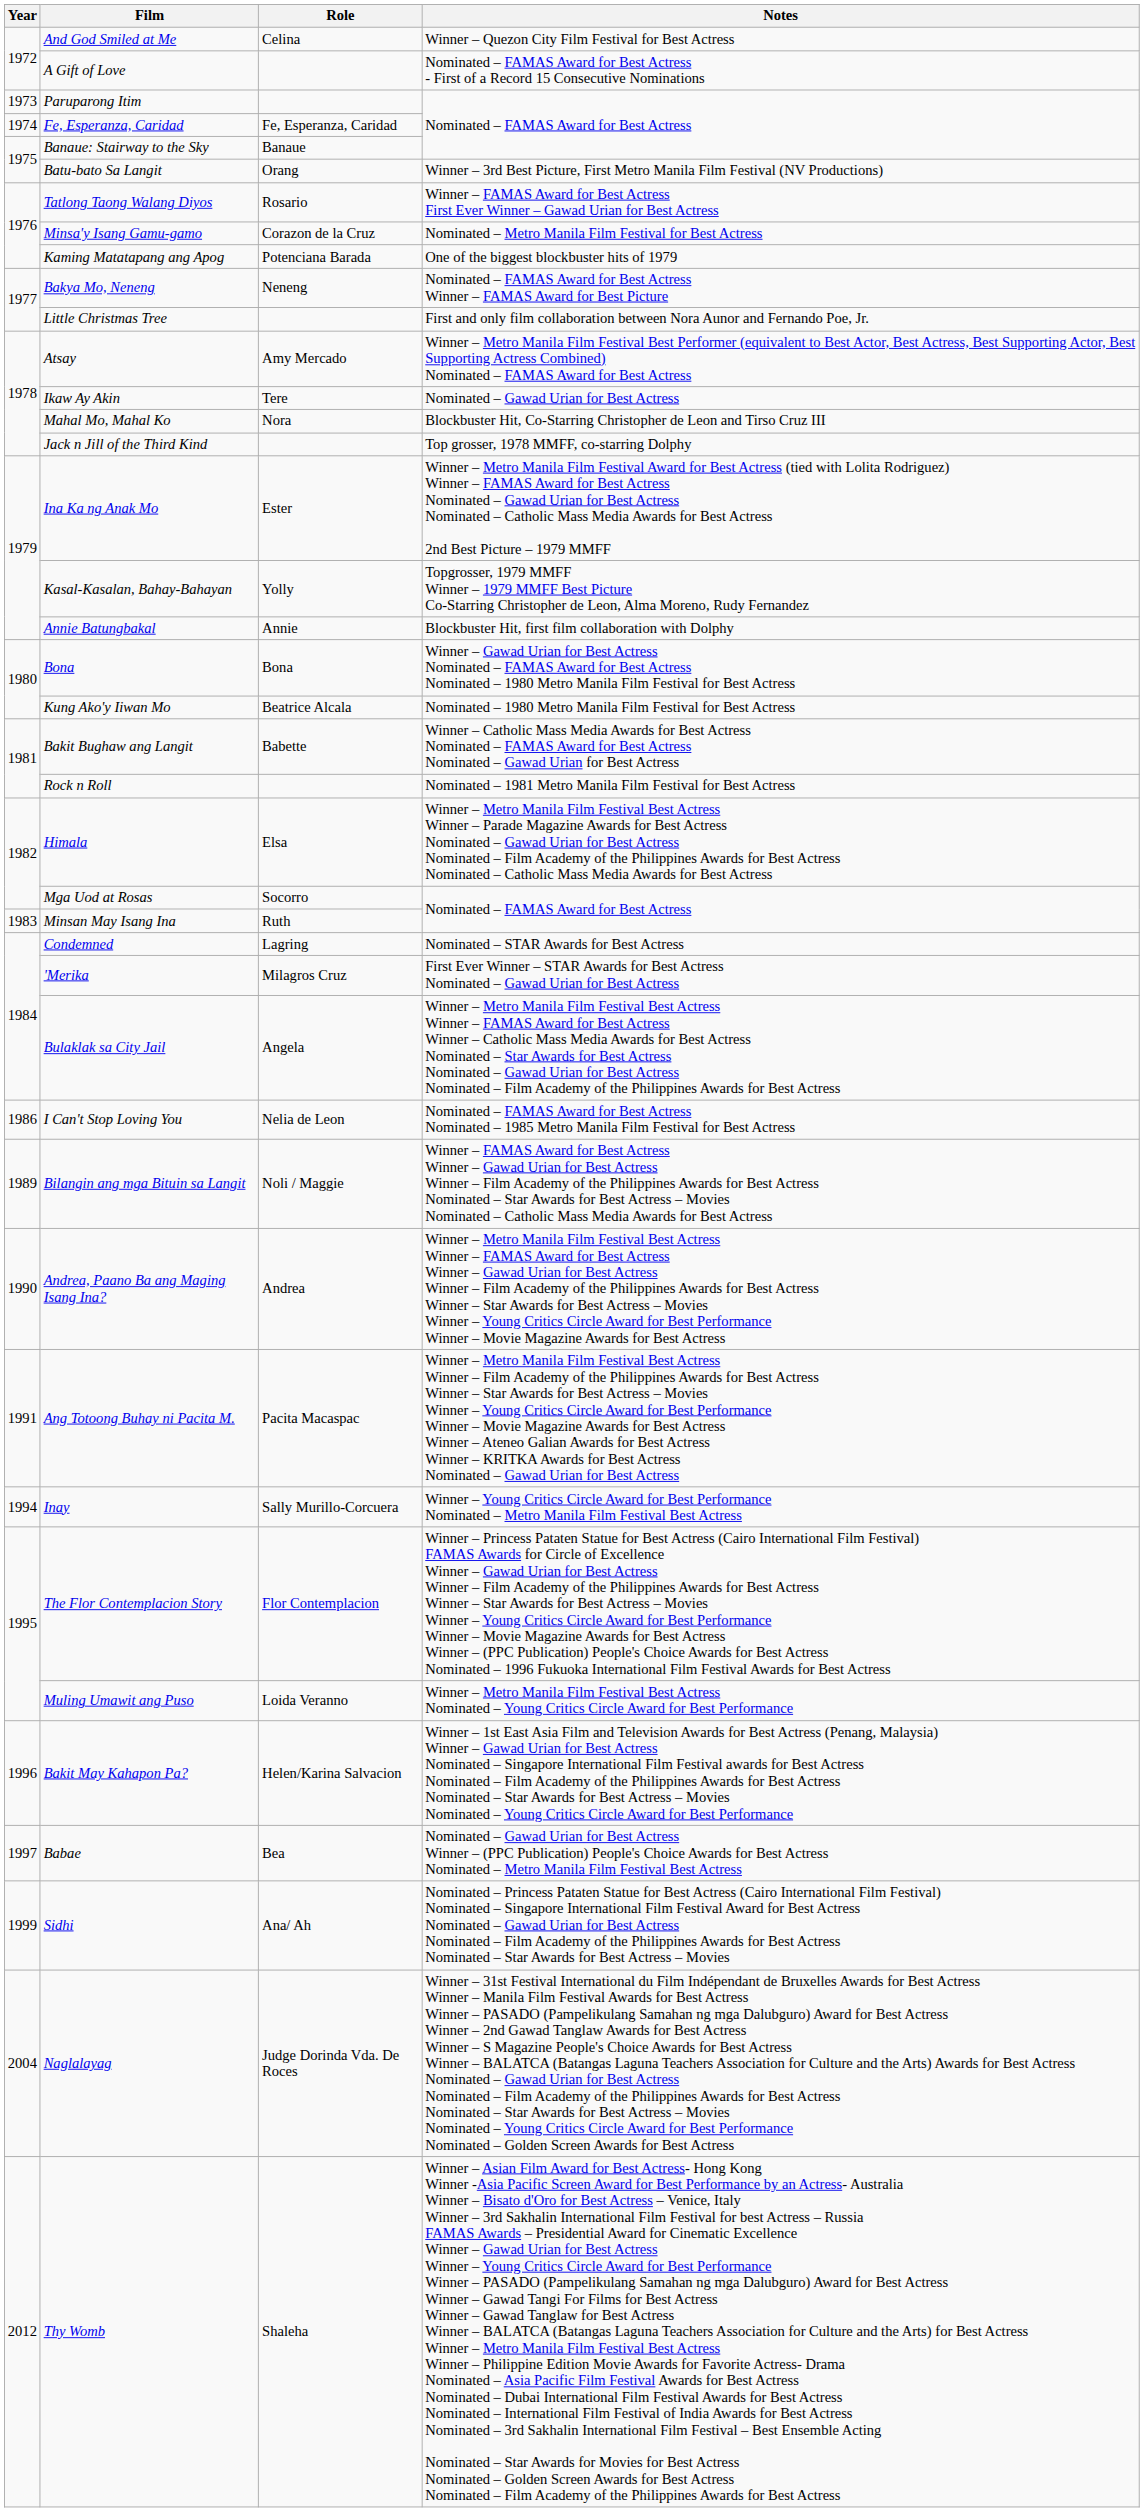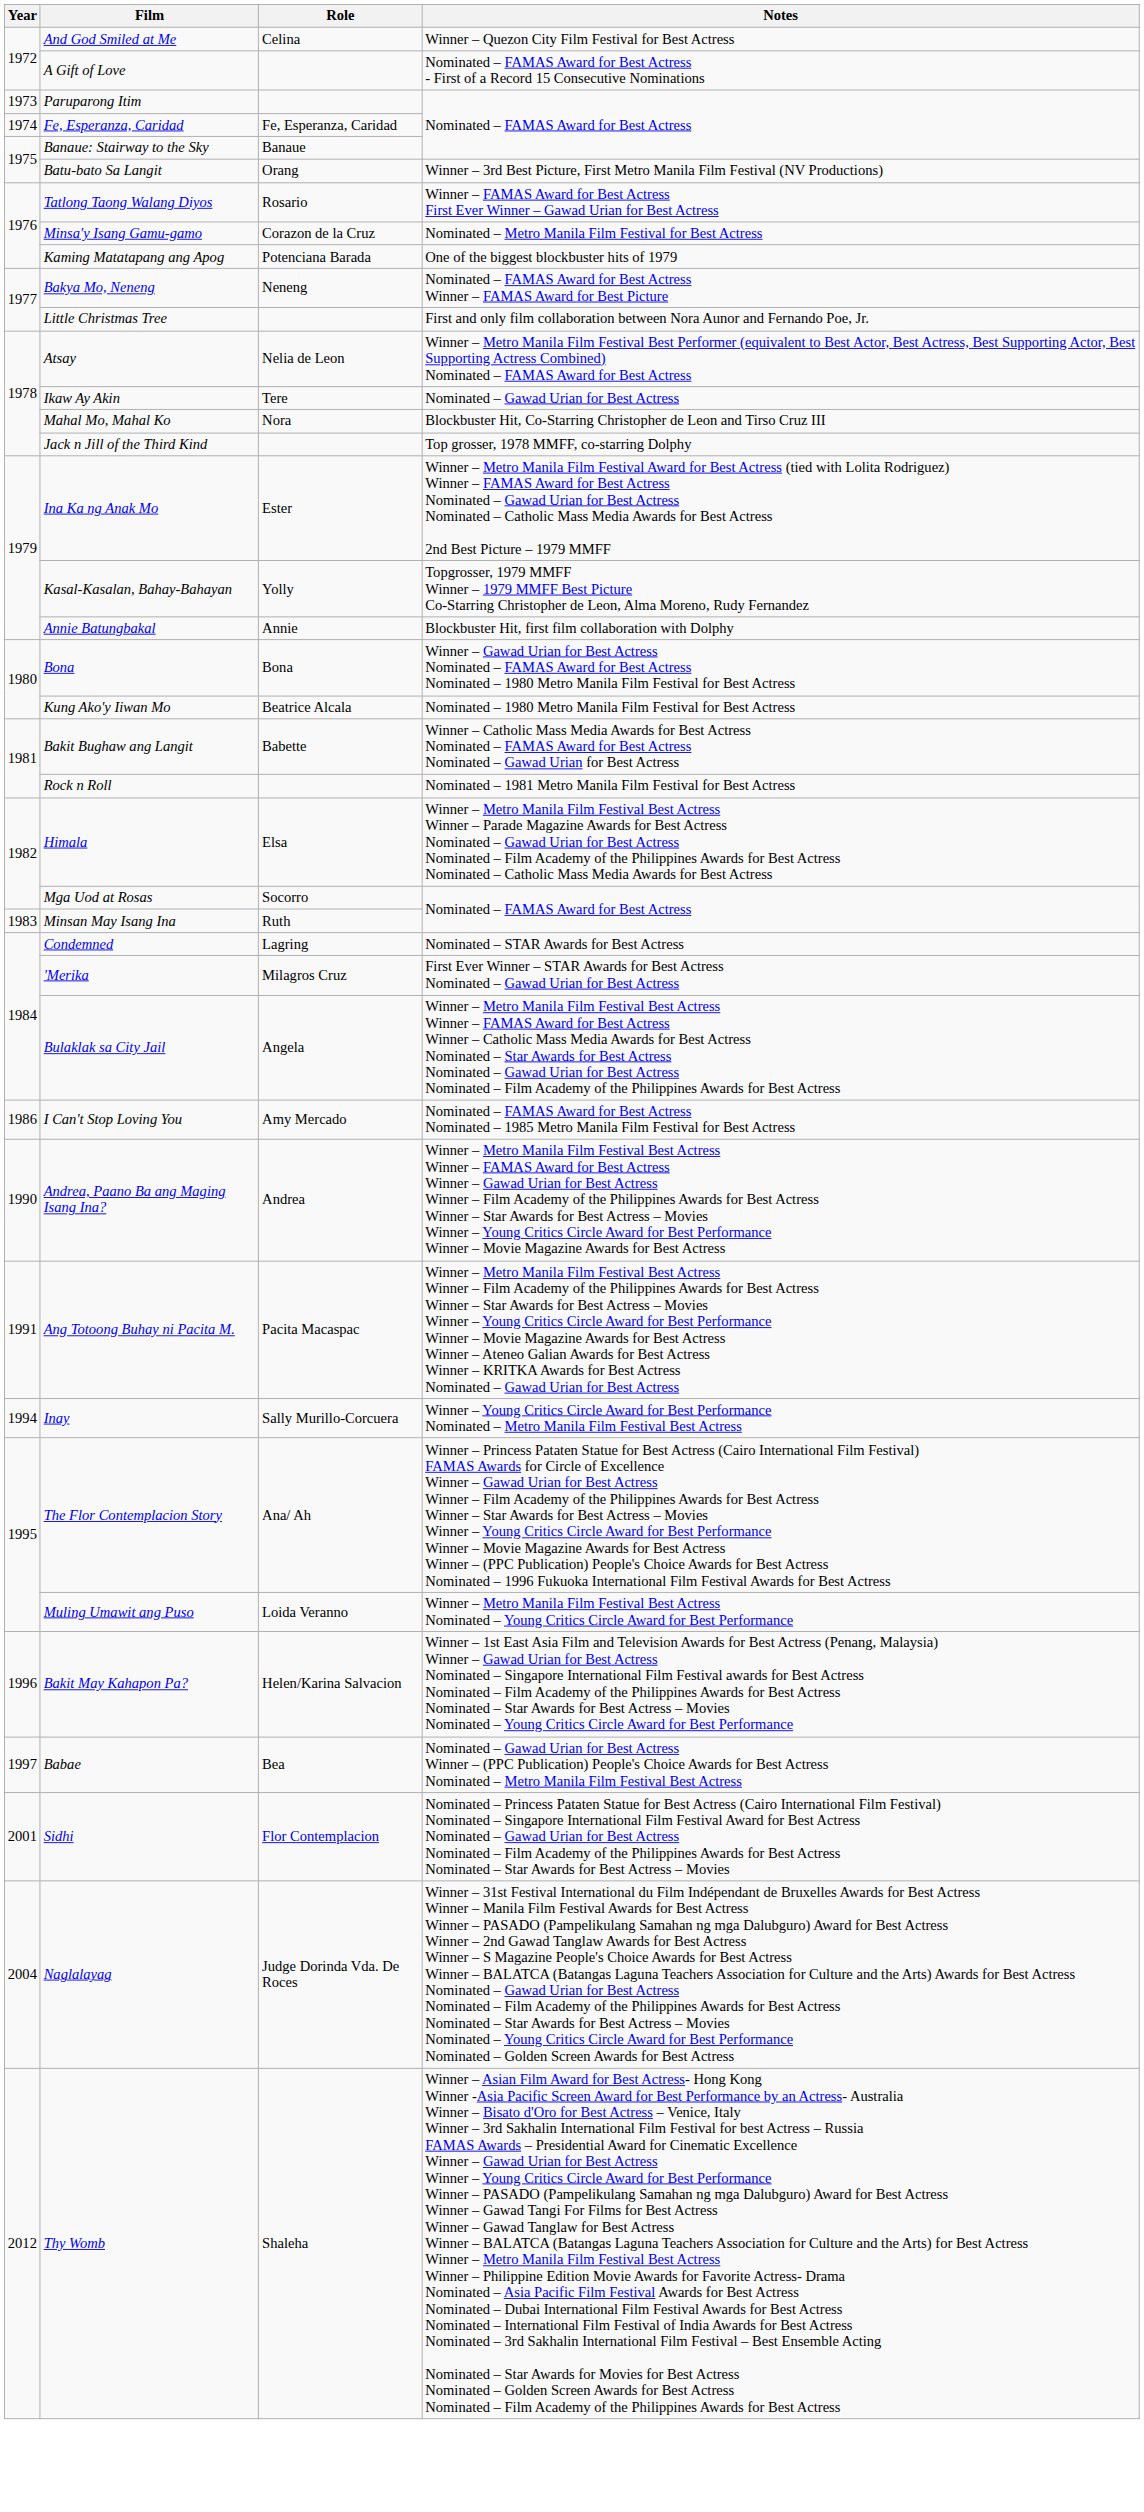 <table class="wikitable sortable">
 <tr>
 <th>Year</th>
 <th>Film</th>
 <th>Role</th>
 <th class="unsortable">Notes</th>
 </tr>
 <tr>
 <td rowspan="2">1972</td>
 <td><em><a href='#'>And God Smiled at Me</a></em></td>
 <td>Celina</td>
 <td>Winner – Quezon City Film Festival for Best Actress</td>
 </tr>
 <tr>
 <td><em>A Gift of Love</em></td>
 <td></td>
 <td>Nominated – <a href='#'>FAMAS Award for Best Actress</a><br>- First of a Record 15 Consecutive Nominations</td>
 </tr>
 <tr>
 <td>1973</td>
 <td><em>Paruparong Itim</em></td>
 <td></td>
 <td rowspan="3">Nominated – <a href='#'>FAMAS Award for Best Actress</a></td>
 </tr>
 <tr>
 <td>1974</td>
 <td><em><a href='#'>Fe, Esperanza, Caridad</a></em></td>
 <td>Fe, Esperanza, Caridad</td>
 </tr>
 <tr>
 <td rowspan="2">1975</td>
 <td><em>Banaue: Stairway to the Sky</em></td>
 <td>Banaue</td>
 </tr>
 <tr>
 <td><em>Batu-bato Sa Langit</em></td>
 <td>Orang</td>
 <td>Winner – 3rd Best Picture, First Metro Manila Film Festival (NV Productions)</td>
 </tr>
 <tr>
 <td rowspan="3">1976</td>
 <td><em><a href='#'>Tatlong Taong Walang Diyos</a></em></td>
 <td>Rosario</td>
 <td>Winner – <a href='#'>FAMAS Award for Best Actress</a><br><a href='#'>First Ever Winner – Gawad Urian for Best Actress</a></td>
 </tr>
 <tr>
 <td><em><a href='#'>Minsa'y Isang Gamu-gamo</a></em></td>
 <td>Corazon de la Cruz</td>
 <td>Nominated – <a href='#'>Metro Manila Film Festival for Best Actress</a></td>
 </tr>
 <tr>
 <td><em>Kaming Matatapang ang Apog</em></td>
 <td>Potenciana Barada</td>
 <td>One of the biggest blockbuster hits of 1979</td>
 </tr>
 <tr>
 <td rowspan="2">1977</td>
 <td><em><a href='#'>Bakya Mo, Neneng</a></em></td>
 <td>Neneng</td>
 <td>Nominated – <a href='#'>FAMAS Award for Best Actress</a><br>Winner – <a href='#'>FAMAS Award for Best Picture</a></td>
 </tr>
 <tr>
 <td><em>Little Christmas Tree</em></td>
 <td></td>
 <td>First and only film collaboration between Nora Aunor and Fernando Poe, Jr.</td>
 </tr>
 <tr>
 <td rowspan="4">1978</td>
 <td><em>Atsay</em></td>
-<td>Amy Mercado</td>
+<td>Nelia de Leon</td>
 <td>Winner – <a href='#'>Metro Manila Film Festival Best Performer (equivalent to Best Actor, Best Actress, Best Supporting Actor, Best Supporting Actress Combined)</a><br>Nominated – <a href='#'>FAMAS Award for Best Actress</a></td>
 </tr>
 <tr>
 <td><em>Ikaw Ay Akin</em></td>
 <td>Tere</td>
 <td>Nominated – <a href='#'>Gawad Urian for Best Actress</a></td>
 </tr>
 <tr>
 <td><em>Mahal Mo, Mahal Ko</em></td>
 <td>Nora</td>
 <td>Blockbuster Hit, Co-Starring Christopher de Leon and Tirso Cruz III</td>
 </tr>
 <tr>
 <td><em>Jack n Jill of the Third Kind</em></td>
 <td></td>
 <td>Top grosser, 1978 MMFF, co-starring Dolphy</td>
 </tr>
 <tr>
 <td rowspan="3">1979</td>
 <td><em><a href='#'>Ina Ka ng Anak Mo</a></em></td>
 <td>Ester</td>
 <td>Winner – <a href='#'>Metro Manila Film Festival Award for Best Actress</a> (tied with Lolita Rodriguez)<br>Winner – <a href='#'>FAMAS Award for Best Actress</a><br>Nominated – <a href='#'>Gawad Urian for Best Actress</a><br>Nominated – Catholic Mass Media Awards for Best Actress<br><br>2nd Best Picture – 1979 MMFF</td>
 </tr>
 <tr>
 <td><em>Kasal-Kasalan, Bahay-Bahayan</em></td>
 <td>Yolly</td>
 <td>Topgrosser, 1979 MMFF<br>Winner – <a href='#'>1979 MMFF Best Picture</a><br>Co-Starring Christopher de Leon, Alma Moreno, Rudy Fernandez</td>
 </tr>
 <tr>
 <td><em><a href='#'>Annie Batungbakal</a></em></td>
 <td>Annie</td>
 <td>Blockbuster Hit, first film collaboration with Dolphy</td>
 </tr>
 <tr>
 <td rowspan="2">1980</td>
 <td><em><a href='#'>Bona</a></em></td>
 <td>Bona</td>
 <td>Winner – <a href='#'>Gawad Urian for Best Actress</a><br>Nominated – <a href='#'>FAMAS Award for Best Actress</a><br>Nominated – 1980 Metro Manila Film Festival for Best Actress</td>
 </tr>
 <tr>
 <td><em>Kung Ako'y Iiwan Mo</em></td>
 <td>Beatrice Alcala</td>
 <td>Nominated – 1980 Metro Manila Film Festival for Best Actress</td>
 </tr>
 <tr>
 <td rowspan="2">1981</td>
 <td><em>Bakit Bughaw ang Langit</em></td>
 <td>Babette</td>
 <td>Winner – Catholic Mass Media Awards for Best Actress<br>Nominated – <a href='#'>FAMAS Award for Best Actress</a><br>Nominated – <a href='#'>Gawad Urian</a> for Best Actress</td>
 </tr>
 <tr>
 <td><em>Rock n Roll</em></td>
 <td></td>
 <td>Nominated – 1981 Metro Manila Film Festival for Best Actress</td>
 </tr>
 <tr>
 <td rowspan="2">1982</td>
 <td><em><a href='#'>Himala</a></em></td>
 <td>Elsa</td>
 <td>Winner – <a href='#'>Metro Manila Film Festival Best Actress</a><br>Winner – Parade Magazine Awards for Best Actress<br>Nominated – <a href='#'>Gawad Urian for Best Actress</a><br>Nominated – Film Academy of the Philippines Awards for Best Actress<br>Nominated – Catholic Mass Media Awards for Best Actress</td>
 </tr>
 <tr>
 <td><em>Mga Uod at Rosas</em></td>
 <td>Socorro</td>
 <td rowspan="2">Nominated – <a href='#'>FAMAS Award for Best Actress</a></td>
 </tr>
 <tr>
 <td>1983</td>
 <td><em>Minsan May Isang Ina</em></td>
 <td>Ruth</td>
 </tr>
 <tr>
 <td rowspan="3">1984</td>
 <td><em><a href='#'>Condemned</a></em></td>
 <td>Lagring</td>
 <td>Nominated – STAR Awards for Best Actress</td>
 </tr>
 <tr>
 <td><em><a href='#'>'Merika</a></em></td>
 <td>Milagros Cruz</td>
 <td>First Ever Winner – STAR Awards for Best Actress <br>Nominated – <a href='#'>Gawad Urian for Best Actress</a></td>
 </tr>
 <tr>
 <td><em><a href='#'>Bulaklak sa City Jail</a></em></td>
 <td>Angela</td>
 <td>Winner – <a href='#'>Metro Manila Film Festival Best Actress</a><br>Winner – <a href='#'>FAMAS Award for Best Actress</a><br>Winner – Catholic Mass Media Awards for Best Actress<br>Nominated – <a href='#'>Star Awards for Best Actress</a><br>Nominated – <a href='#'>Gawad Urian for Best Actress</a><br>Nominated – Film Academy of the Philippines Awards for Best Actress</td>
 </tr>
 <tr>
 <td>1986</td>
 <td><em>I Can't Stop Loving You</em></td>
-<td>Nelia de Leon</td>
+<td>Amy Mercado</td>
 <td>Nominated – <a href='#'>FAMAS Award for Best Actress</a><br>Nominated – 1985 Metro Manila Film Festival for Best Actress</td>
-</tr>
-<tr>
-<td>1989</td>
-<td><em><a href='#'>Bilangin ang mga Bituin sa Langit</a></em></td>
-<td>Noli / Maggie</td>
-<td>Winner – <a href='#'>FAMAS Award for Best Actress</a><br>Winner – <a href='#'>Gawad Urian for Best Actress</a><br>Winner – Film Academy of the Philippines Awards for Best Actress<br>Nominated – Star Awards for Best Actress – Movies<br>Nominated – Catholic Mass Media Awards for Best Actress</td>
 </tr>
 <tr>
 <td>1990</td>
 <td><em><a href='#'>Andrea, Paano Ba ang Maging Isang Ina?</a></em></td>
 <td>Andrea</td>
 <td>Winner – <a href='#'>Metro Manila Film Festival Best Actress</a><br>Winner – <a href='#'>FAMAS Award for Best Actress</a><br>Winner – <a href='#'>Gawad Urian for Best Actress</a><br>Winner – Film Academy of the Philippines Awards for Best Actress<br>Winner – Star Awards for Best Actress – Movies<br>Winner – <a href='#'>Young Critics Circle Award for Best Performance</a><br>Winner – Movie Magazine Awards for Best Actress</td>
 </tr>
 <tr>
 <td>1991</td>
 <td><em><a href='#'>Ang Totoong Buhay ni Pacita M.</a></em></td>
 <td>Pacita Macaspac</td>
 <td>Winner – <a href='#'>Metro Manila Film Festival Best Actress</a><br>Winner – Film Academy of the Philippines Awards for Best Actress<br>Winner – Star Awards for Best Actress – Movies<br>Winner – <a href='#'>Young Critics Circle Award for Best Performance</a><br>Winner – Movie Magazine Awards for Best Actress<br>Winner – Ateneo Galian Awards for Best Actress<br>Winner – KRITKA Awards for Best Actress<br>Nominated – <a href='#'>Gawad Urian for Best Actress</a></td>
 </tr>
 <tr>
 <td>1994</td>
 <td><em><a href='#'>Inay</a></em></td>
 <td>Sally Murillo-Corcuera</td>
 <td>Winner – <a href='#'>Young Critics Circle Award for Best Performance</a><br>Nominated – <a href='#'>Metro Manila Film Festival Best Actress</a></td>
 </tr>
 <tr>
 <td rowspan="2">1995</td>
 <td><em><a href='#'>The Flor Contemplacion Story</a></em></td>
-<td><a href='#'>Flor Contemplacion</a></td>
+<td>Ana/ Ah</td>
 <td>Winner – Princess Pataten Statue for Best Actress (Cairo International Film Festival)<br><a href='#'>FAMAS Awards</a> for Circle of Excellence<br>Winner – <a href='#'>Gawad Urian for Best Actress</a><br>Winner – Film Academy of the Philippines Awards for Best Actress<br>Winner – Star Awards for Best Actress – Movies<br>Winner – <a href='#'>Young Critics Circle Award for Best Performance</a><br>Winner – Movie Magazine Awards for Best Actress<br>Winner – (PPC Publication) People's Choice Awards for Best Actress<br>Nominated – 1996 Fukuoka International Film Festival Awards for Best Actress</td>
 </tr>
 <tr>
 <td><em><a href='#'>Muling Umawit ang Puso</a></em></td>
 <td>Loida Veranno</td>
 <td>Winner – <a href='#'>Metro Manila Film Festival Best Actress</a><br>Nominated – <a href='#'>Young Critics Circle Award for Best Performance</a></td>
 </tr>
 <tr>
 <td>1996</td>
 <td><em><a href='#'>Bakit May Kahapon Pa?</a></em></td>
 <td>Helen/Karina Salvacion</td>
 <td>Winner – 1st East Asia Film and Television Awards for Best Actress (Penang, Malaysia)<br>Winner – <a href='#'>Gawad Urian for Best Actress</a><br> Nominated – Singapore International Film Festival awards for Best Actress<br>Nominated – Film Academy of the Philippines Awards for Best Actress<br>Nominated – Star Awards for Best Actress – Movies<br>Nominated – <a href='#'>Young Critics Circle Award for Best Performance</a></td>
 </tr>
 <tr>
 <td>1997</td>
 <td><em>Babae</em></td>
 <td>Bea</td>
 <td>Nominated – <a href='#'>Gawad Urian for Best Actress</a><br>Winner – (PPC Publication) People's Choice Awards for Best Actress<br>Nominated – <a href='#'>Metro Manila Film Festival Best Actress</a></td>
 </tr>
 <tr>
-<td>1999</td>
+<td>2001</td>
 <td><em><a href='#'>Sidhi</a></em></td>
-<td>Ana/ Ah</td>
+<td><a href='#'>Flor Contemplacion</a></td>
 <td>Nominated – Princess Pataten Statue for Best Actress (Cairo International Film Festival)<br>Nominated – Singapore International Film Festival Award for Best Actress<br>Nominated – <a href='#'>Gawad Urian for Best Actress</a><br>Nominated – Film Academy of the Philippines Awards for Best Actress<br>Nominated – Star Awards for Best Actress – Movies</td>
 </tr>
 <tr>
 <td>2004</td>
 <td><em><a href='#'>Naglalayag</a></em></td>
 <td>Judge Dorinda Vda. De Roces</td>
 <td>Winner – 31st Festival International du Film Indépendant de Bruxelles Awards for Best Actress<br>Winner – Manila Film Festival Awards for Best Actress<br>Winner – PASADO (Pampelikulang Samahan ng mga Dalubguro) Award for Best Actress<br>Winner – 2nd Gawad Tanglaw Awards for Best Actress<br>Winner – S Magazine People's Choice Awards for Best Actress<br>Winner – BALATCA (Batangas Laguna Teachers Association for Culture and the Arts) Awards for Best Actress<br>Nominated – <a href='#'>Gawad Urian for Best Actress</a><br>Nominated – Film Academy of the Philippines Awards for Best Actress<br>Nominated – Star Awards for Best Actress – Movies<br>Nominated – <a href='#'>Young Critics Circle Award for Best Performance</a><br>Nominated – Golden Screen Awards for Best Actress</td>
 </tr>
 <tr>
 <td>2012</td>
 <td><em><a href='#'>Thy Womb</a></em></td>
 <td>Shaleha</td>
 <td>Winner – <a href='#'>Asian Film Award for Best Actress</a>- Hong Kong <br>Winner -<a href='#'>Asia Pacific Screen Award for Best Performance by an Actress</a>- Australia <br>Winner – <a href='#'>Bisato d'Oro for Best Actress</a> – Venice, Italy<br>Winner – 3rd Sakhalin International Film Festival for best Actress – Russia<br><a href='#'>FAMAS Awards</a> – Presidential Award for Cinematic Excellence<br>Winner – <a href='#'>Gawad Urian for Best Actress</a><br>Winner – <a href='#'>Young Critics Circle Award for Best Performance</a><br>Winner – PASADO (Pampelikulang Samahan ng mga Dalubguro) Award for Best Actress<br>Winner – Gawad Tangi For Films for Best Actress<br>Winner – Gawad Tanglaw for Best Actress<br>Winner – BALATCA (Batangas Laguna Teachers Association for Culture and the Arts) for Best Actress<br>Winner – <a href='#'>Metro Manila Film Festival Best Actress</a><br>Winner – Philippine Edition Movie Awards for Favorite Actress- Drama<br>Nominated – <a href='#'>Asia Pacific Film Festival</a> Awards for Best Actress<br>Nominated – Dubai International Film Festival Awards for Best Actress<br>Nominated – International Film Festival of India Awards for Best Actress<br>Nominated – 3rd Sakhalin International Film Festival – Best Ensemble Acting<br><br>Nominated – Star Awards for Movies for Best Actress<br>Nominated – Golden Screen Awards for Best Actress<br>Nominated – Film Academy of the Philippines Awards for Best Actress</td>
 </tr>
 </table>
